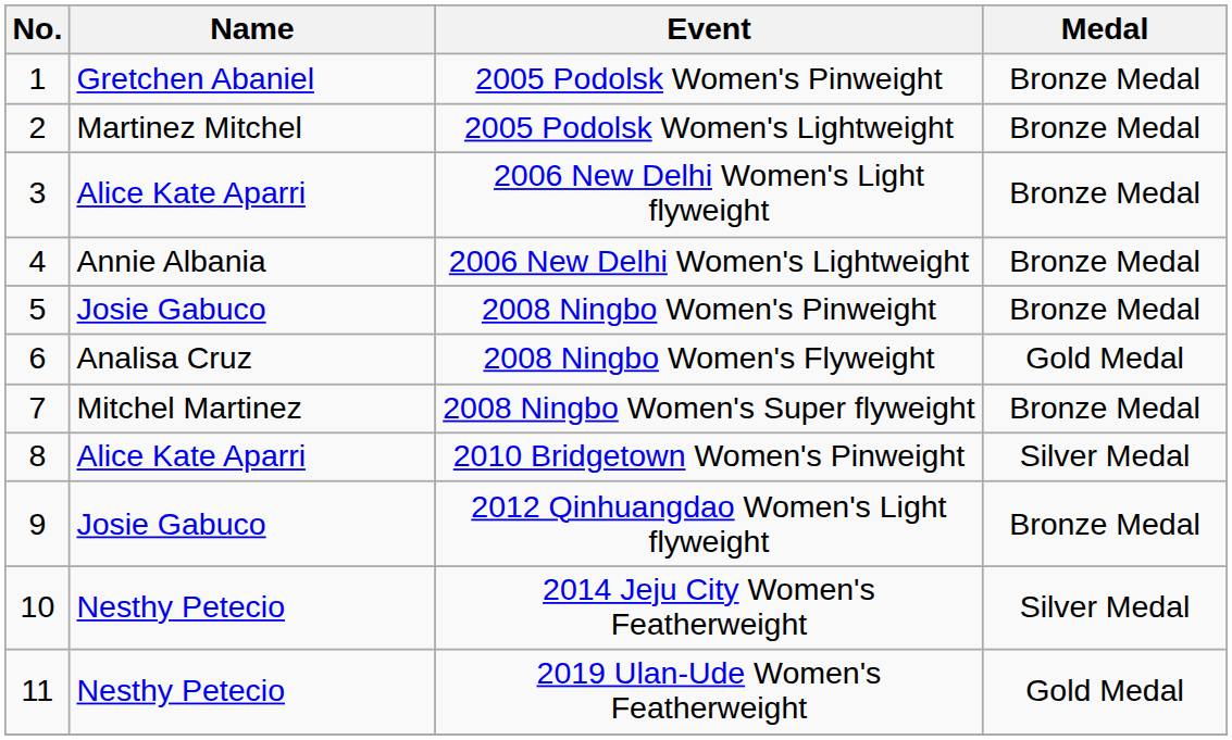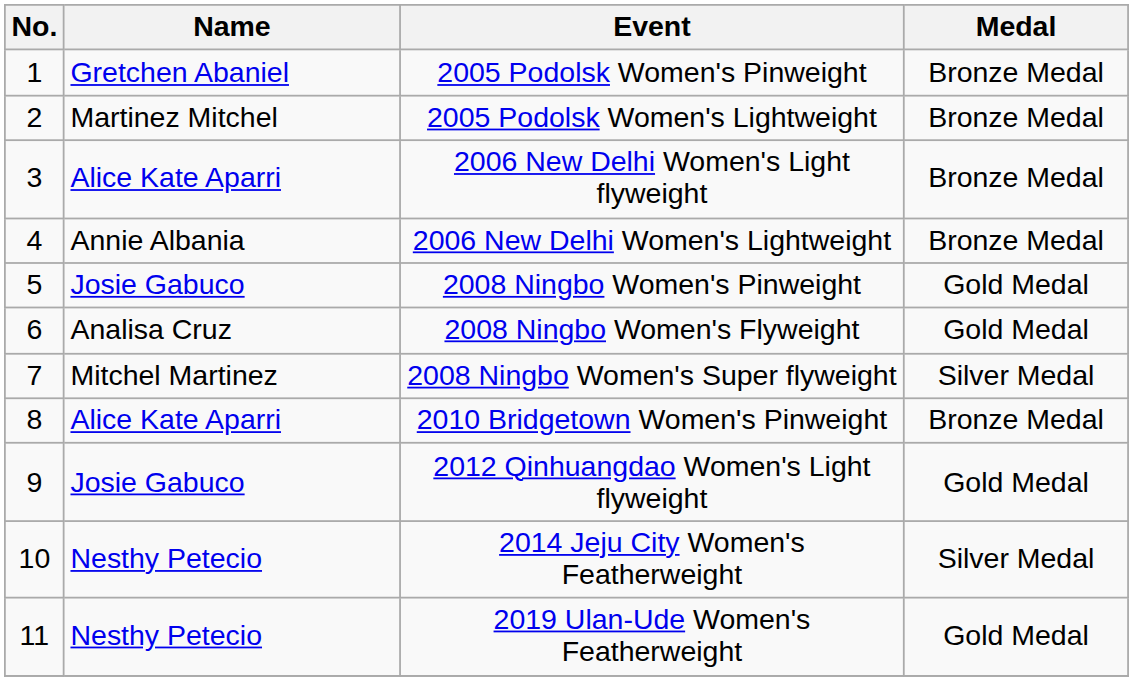 <table class="wikitable" width=50%>
 <tr>
 <th width=05%>No.</th>
 <th width=30%>Name</th>
 <th width=45%>Event</th>
 <th width=20%>Medal</th>
 </tr>
 <tr align=center>
 <td>1</td>
 <td align=left><a href='#'>Gretchen Abaniel</a></td>
 <td><a href='#'>2005 Podolsk</a> Women's Pinweight</td>
 <td> Bronze Medal</td>
 </tr>
 <tr align=center>
 <td>2</td>
 <td align=left>Martinez Mitchel</td>
 <td><a href='#'>2005 Podolsk</a> Women's Lightweight</td>
 <td> Bronze Medal</td>
 </tr>
 <tr align=center>
 <td>3</td>
 <td align=left><a href='#'>Alice Kate Aparri</a></td>
 <td><a href='#'>2006 New Delhi</a> Women's Light flyweight</td>
 <td> Bronze Medal</td>
 </tr>
 <tr align=center>
 <td>4</td>
 <td align=left>Annie Albania</td>
 <td><a href='#'>2006 New Delhi</a> Women's Lightweight</td>
 <td> Bronze Medal</td>
 </tr>
 <tr align=center>
 <td>5</td>
 <td align=left><a href='#'>Josie Gabuco</a></td>
 <td><a href='#'>2008 Ningbo</a> Women's Pinweight</td>
-<td> Bronze Medal</td>
+<td> Gold Medal</td>
 </tr>
 <tr align=center>
 <td>6</td>
 <td align=left>Analisa Cruz</td>
 <td><a href='#'>2008 Ningbo</a> Women's Flyweight</td>
 <td> Gold Medal</td>
 </tr>
 <tr align=center>
 <td>7</td>
 <td align=left>Mitchel Martinez</td>
 <td><a href='#'>2008 Ningbo</a> Women's Super flyweight</td>
-<td> Bronze Medal</td>
+<td> Silver Medal</td>
 </tr>
 <tr align=center>
 <td>8</td>
 <td align=left><a href='#'>Alice Kate Aparri</a></td>
 <td><a href='#'>2010 Bridgetown</a> Women's Pinweight</td>
-<td> Silver Medal</td>
+<td> Bronze Medal</td>
 </tr>
 <tr align=center>
 <td>9</td>
 <td align=left><a href='#'>Josie Gabuco</a></td>
 <td><a href='#'>2012 Qinhuangdao</a> Women's Light flyweight</td>
-<td> Bronze Medal</td>
+<td> Gold Medal</td>
 </tr>
 <tr align=center>
 <td>10</td>
 <td align=left><a href='#'>Nesthy Petecio</a></td>
 <td><a href='#'>2014 Jeju City</a> Women's Featherweight</td>
 <td> Silver Medal</td>
 </tr>
 <tr align=center>
 <td>11</td>
 <td align=left><a href='#'>Nesthy Petecio</a></td>
 <td><a href='#'>2019 Ulan-Ude</a> Women's Featherweight</td>
 <td> Gold Medal</td>
 </tr>
 <tr align=center>
 </tr>
 </table>
